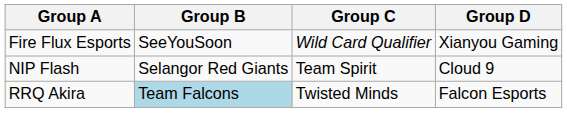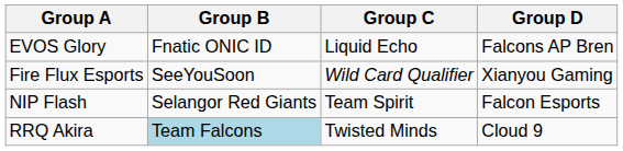 <table class="wikitable" style="margin-left:auto; margin-right:auto;">
 <tr>
 <th>Group A</th>
 <th>Group B</th>
 <th>Group C</th>
 <th>Group D</th>
+</tr>
+<tr>
+<td> EVOS Glory</td>
+<td> Fnatic ONIC ID</td>
+<td> Liquid Echo</td>
+<td> Falcons AP Bren</td>
 </tr>
 <tr>
 <td> Fire Flux Esports</td>
 <td> SeeYouSoon</td>
 <td style="text-align:center;"><em>Wild Card Qualifier</em></td>
 <td> Xianyou Gaming</td>
 </tr>
 <tr>
 <td> NIP Flash</td>
 <td> Selangor Red Giants</td>
 <td> Team Spirit</td>
-<td> Cloud 9</td>
+<td> Falcon Esports</td>
 </tr>
 <tr>
 <td> RRQ Akira</td>
 <td style="background: lightblue;"> Team Falcons</td>
 <td> Twisted Minds</td>
-<td> Falcon Esports</td>
+<td> Cloud 9</td>
 </tr>
 </table>
